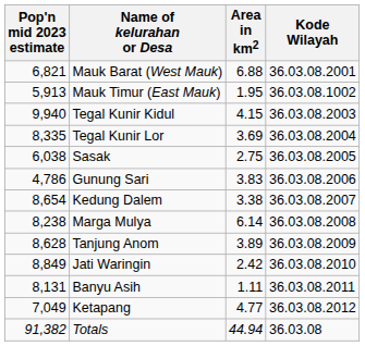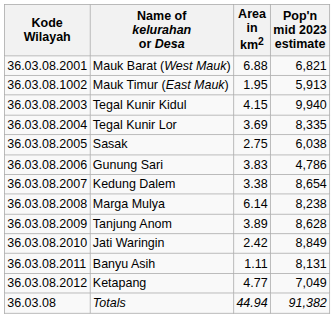 <table class="wikitable">
 <tr>
-<th>Pop'n<br>mid 2023<br>estimate</th>
+<th>Kode <br>Wilayah</th>
 <th>Name of <br><em>kelurahan</em><br>or <em>Desa</em></th>
 <th>Area <br>in <br>km<sup>2</sup></th>
-<th>Kode <br>Wilayah</th>
+<th>Pop'n<br>mid 2023<br>estimate</th>
 </tr>
 <tr>
-<td align="right">6,821</td>
+<td>36.03.08.2001</td>
 <td>Mauk Barat (<em>West Mauk</em>)</td>
 <td align="right">6.88</td>
-<td>36.03.08.2001</td>
+<td align="right">6,821</td>
 </tr>
 <tr>
-<td align="right">5,913</td>
+<td>36.03.08.1002</td>
 <td>Mauk Timur (<em>East Mauk</em>)</td>
 <td align="right">1.95</td>
-<td>36.03.08.1002</td>
+<td align="right">5,913</td>
 </tr>
 <tr>
-<td align="right">9,940</td>
+<td>36.03.08.2003</td>
 <td>Tegal Kunir Kidul</td>
 <td align="right">4.15</td>
-<td>36.03.08.2003</td>
+<td align="right">9,940</td>
 </tr>
 <tr>
-<td align="right">8,335</td>
+<td>36.03.08.2004</td>
 <td>Tegal Kunir Lor</td>
 <td align="right">3.69</td>
-<td>36.03.08.2004</td>
+<td align="right">8,335</td>
 </tr>
 <tr>
-<td align="right">6,038</td>
+<td>36.03.08.2005</td>
 <td>Sasak</td>
 <td align="right">2.75</td>
-<td>36.03.08.2005</td>
+<td align="right">6,038</td>
 </tr>
 <tr>
-<td align="right">4,786</td>
+<td>36.03.08.2006</td>
 <td>Gunung Sari</td>
 <td align="right">3.83</td>
-<td>36.03.08.2006</td>
+<td align="right">4,786</td>
 </tr>
 <tr>
-<td align="right">8,654</td>
+<td>36.03.08.2007</td>
 <td>Kedung Dalem</td>
 <td align="right">3.38</td>
-<td>36.03.08.2007</td>
+<td align="right">8,654</td>
 </tr>
 <tr>
-<td align="right">8,238</td>
+<td>36.03.08.2008</td>
 <td>Marga Mulya</td>
 <td align="right">6.14</td>
-<td>36.03.08.2008</td>
+<td align="right">8,238</td>
 </tr>
 <tr>
-<td align="right">8,628</td>
+<td>36.03.08.2009</td>
 <td>Tanjung Anom</td>
 <td align="right">3.89</td>
-<td>36.03.08.2009</td>
+<td align="right">8,628</td>
 </tr>
 <tr>
-<td align="right">8,849</td>
+<td>36.03.08.2010</td>
 <td>Jati Waringin</td>
 <td align="right">2.42</td>
-<td>36.03.08.2010</td>
+<td align="right">8,849</td>
 </tr>
 <tr>
-<td align="right">8,131</td>
+<td>36.03.08.2011</td>
 <td>Banyu Asih</td>
 <td align="right">1.11</td>
-<td>36.03.08.2011</td>
+<td align="right">8,131</td>
 </tr>
 <tr>
-<td align="right">7,049</td>
+<td>36.03.08.2012</td>
 <td>Ketapang</td>
 <td align="right">4.77</td>
-<td>36.03.08.2012</td>
+<td align="right">7,049</td>
 </tr>
 <tr>
-<td align="right"><em>91,382</em></td>
+<td>36.03.08</td>
 <td><em>Totals</em></td>
 <td align="right"><em>44.94</em></td>
-<td>36.03.08</td>
+<td align="right"><em>91,382</em></td>
 </tr>
 </table>
